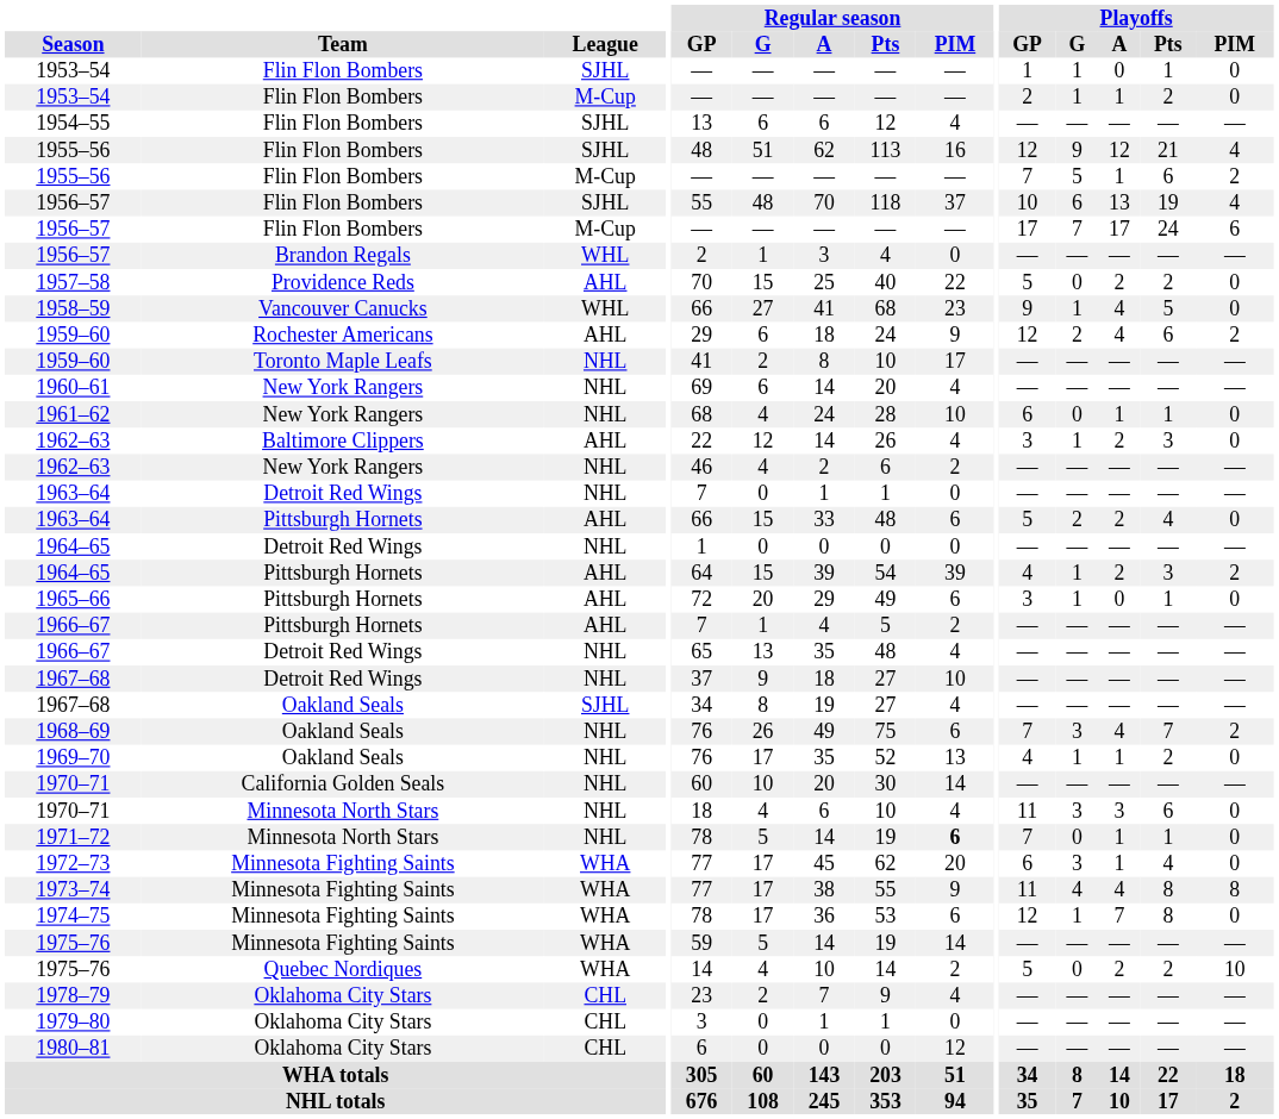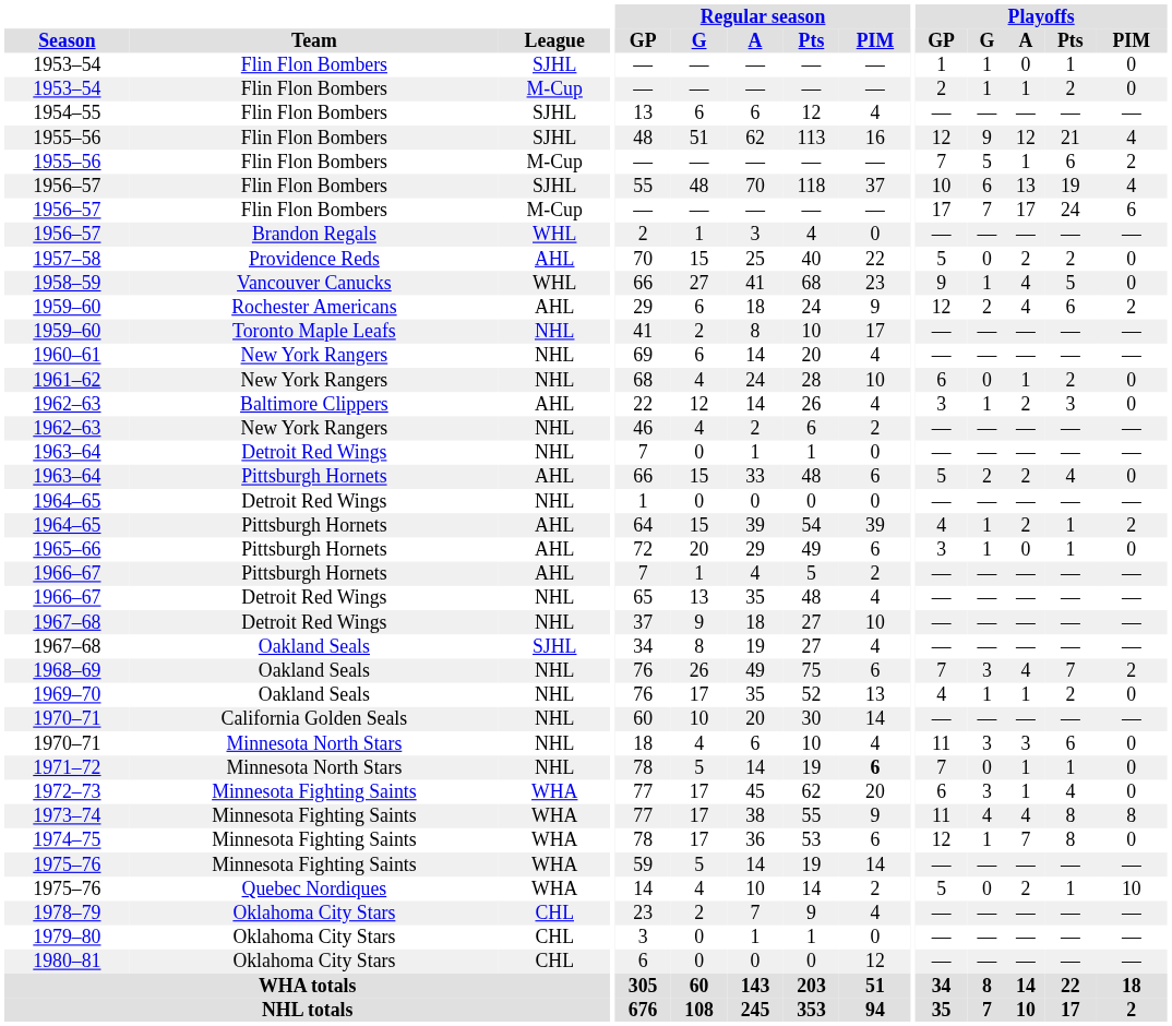 <table border="0" cellpadding="1" cellspacing="0" style="text-align:center; width:60em">
 <tr bgcolor="#e0e0e0">
 <th colspan="3" bgcolor="#ffffff"></th>
 <th rowspan="100" bgcolor="#ffffff"></th>
 <th colspan="5"><a href='#'>Regular season</a></th>
 <th rowspan="100" bgcolor="#ffffff"></th>
 <th colspan="5"><a href='#'>Playoffs</a></th>
 </tr>
 <tr bgcolor="#e0e0e0">
 <th><a href='#'>Season</a></th>
 <th>Team</th>
 <th>League</th>
 <th>GP</th>
 <th><a href='#'>G</a></th>
 <th><a href='#'>A</a></th>
 <th><a href='#'>Pts</a></th>
 <th><a href='#'>PIM</a></th>
 <th>GP</th>
 <th>G</th>
 <th>A</th>
 <th>Pts</th>
 <th>PIM</th>
 </tr>
 <tr>
 <td>1953–54</td>
 <td><a href='#'>Flin Flon Bombers</a></td>
 <td><a href='#'>SJHL</a></td>
 <td>—</td>
 <td>—</td>
 <td>—</td>
 <td>—</td>
 <td>—</td>
 <td>1</td>
 <td>1</td>
 <td>0</td>
 <td>1</td>
 <td>0</td>
 </tr>
 <tr bgcolor="#f0f0f0">
 <td><a href='#'>1953–54</a></td>
 <td>Flin Flon Bombers</td>
 <td><a href='#'>M-Cup</a></td>
 <td>—</td>
 <td>—</td>
 <td>—</td>
 <td>—</td>
 <td>—</td>
 <td>2</td>
 <td>1</td>
 <td>1</td>
 <td>2</td>
 <td>0</td>
 </tr>
 <tr>
 <td>1954–55</td>
 <td>Flin Flon Bombers</td>
 <td>SJHL</td>
 <td>13</td>
 <td>6</td>
 <td>6</td>
 <td>12</td>
 <td>4</td>
 <td>—</td>
 <td>—</td>
 <td>—</td>
 <td>—</td>
 <td>—</td>
 </tr>
 <tr bgcolor="#f0f0f0">
 <td>1955–56</td>
 <td>Flin Flon Bombers</td>
 <td>SJHL</td>
 <td>48</td>
 <td>51</td>
 <td>62</td>
 <td>113</td>
 <td>16</td>
 <td>12</td>
 <td>9</td>
 <td>12</td>
 <td>21</td>
 <td>4</td>
 </tr>
 <tr>
 <td><a href='#'>1955–56</a></td>
 <td>Flin Flon Bombers</td>
 <td>M-Cup</td>
 <td>—</td>
 <td>—</td>
 <td>—</td>
 <td>—</td>
 <td>—</td>
 <td>7</td>
 <td>5</td>
 <td>1</td>
 <td>6</td>
 <td>2</td>
 </tr>
 <tr bgcolor="#f0f0f0">
 <td>1956–57</td>
 <td>Flin Flon Bombers</td>
 <td>SJHL</td>
 <td>55</td>
 <td>48</td>
 <td>70</td>
 <td>118</td>
 <td>37</td>
 <td>10</td>
 <td>6</td>
 <td>13</td>
 <td>19</td>
 <td>4</td>
 </tr>
 <tr>
 <td><a href='#'>1956–57</a></td>
 <td>Flin Flon Bombers</td>
 <td>M-Cup</td>
 <td>—</td>
 <td>—</td>
 <td>—</td>
 <td>—</td>
 <td>—</td>
 <td>17</td>
 <td>7</td>
 <td>17</td>
 <td>24</td>
 <td>6</td>
 </tr>
 <tr bgcolor="#f0f0f0">
 <td><a href='#'>1956–57</a></td>
 <td><a href='#'>Brandon Regals</a></td>
 <td><a href='#'>WHL</a></td>
 <td>2</td>
 <td>1</td>
 <td>3</td>
 <td>4</td>
 <td>0</td>
 <td>—</td>
 <td>—</td>
 <td>—</td>
 <td>—</td>
 <td>—</td>
 </tr>
 <tr>
 <td><a href='#'>1957–58</a></td>
 <td><a href='#'>Providence Reds</a></td>
 <td><a href='#'>AHL</a></td>
 <td>70</td>
 <td>15</td>
 <td>25</td>
 <td>40</td>
 <td>22</td>
 <td>5</td>
 <td>0</td>
 <td>2</td>
 <td>2</td>
 <td>0</td>
 </tr>
 <tr bgcolor="#f0f0f0">
 <td><a href='#'>1958–59</a></td>
 <td><a href='#'>Vancouver Canucks</a></td>
 <td>WHL</td>
 <td>66</td>
 <td>27</td>
 <td>41</td>
 <td>68</td>
 <td>23</td>
 <td>9</td>
 <td>1</td>
 <td>4</td>
 <td>5</td>
 <td>0</td>
 </tr>
 <tr>
 <td><a href='#'>1959–60</a></td>
 <td><a href='#'>Rochester Americans</a></td>
 <td>AHL</td>
 <td>29</td>
 <td>6</td>
 <td>18</td>
 <td>24</td>
 <td>9</td>
 <td>12</td>
 <td>2</td>
 <td>4</td>
 <td>6</td>
 <td>2</td>
 </tr>
 <tr bgcolor="#f0f0f0">
 <td><a href='#'>1959–60</a></td>
 <td><a href='#'>Toronto Maple Leafs</a></td>
 <td><a href='#'>NHL</a></td>
 <td>41</td>
 <td>2</td>
 <td>8</td>
 <td>10</td>
 <td>17</td>
 <td>—</td>
 <td>—</td>
 <td>—</td>
 <td>—</td>
 <td>—</td>
 </tr>
 <tr>
 <td><a href='#'>1960–61</a></td>
 <td><a href='#'>New York Rangers</a></td>
 <td>NHL</td>
 <td>69</td>
 <td>6</td>
 <td>14</td>
 <td>20</td>
 <td>4</td>
 <td>—</td>
 <td>—</td>
 <td>—</td>
 <td>—</td>
 <td>—</td>
 </tr>
 <tr bgcolor="#f0f0f0">
 <td><a href='#'>1961–62</a></td>
 <td>New York Rangers</td>
 <td>NHL</td>
 <td>68</td>
 <td>4</td>
 <td>24</td>
 <td>28</td>
 <td>10</td>
 <td>6</td>
 <td>0</td>
 <td>1</td>
-<td>1</td>
+<td>2</td>
 <td>0</td>
 </tr>
 <tr>
 <td><a href='#'>1962–63</a></td>
 <td><a href='#'>Baltimore Clippers</a></td>
 <td>AHL</td>
 <td>22</td>
 <td>12</td>
 <td>14</td>
 <td>26</td>
 <td>4</td>
 <td>3</td>
 <td>1</td>
 <td>2</td>
 <td>3</td>
 <td>0</td>
 </tr>
 <tr bgcolor="#f0f0f0">
 <td><a href='#'>1962–63</a></td>
 <td>New York Rangers</td>
 <td>NHL</td>
 <td>46</td>
 <td>4</td>
 <td>2</td>
 <td>6</td>
 <td>2</td>
 <td>—</td>
 <td>—</td>
 <td>—</td>
 <td>—</td>
 <td>—</td>
 </tr>
 <tr>
 <td><a href='#'>1963–64</a></td>
 <td><a href='#'>Detroit Red Wings</a></td>
 <td>NHL</td>
 <td>7</td>
 <td>0</td>
 <td>1</td>
 <td>1</td>
 <td>0</td>
 <td>—</td>
 <td>—</td>
 <td>—</td>
 <td>—</td>
 <td>—</td>
 </tr>
 <tr bgcolor="#f0f0f0">
 <td><a href='#'>1963–64</a></td>
 <td><a href='#'>Pittsburgh Hornets</a></td>
 <td>AHL</td>
 <td>66</td>
 <td>15</td>
 <td>33</td>
 <td>48</td>
 <td>6</td>
 <td>5</td>
 <td>2</td>
 <td>2</td>
 <td>4</td>
 <td>0</td>
 </tr>
 <tr>
 <td><a href='#'>1964–65</a></td>
 <td>Detroit Red Wings</td>
 <td>NHL</td>
 <td>1</td>
 <td>0</td>
 <td>0</td>
 <td>0</td>
 <td>0</td>
 <td>—</td>
 <td>—</td>
 <td>—</td>
 <td>—</td>
 <td>—</td>
 </tr>
 <tr bgcolor="#f0f0f0">
 <td><a href='#'>1964–65</a></td>
 <td>Pittsburgh Hornets</td>
 <td>AHL</td>
 <td>64</td>
 <td>15</td>
 <td>39</td>
 <td>54</td>
 <td>39</td>
 <td>4</td>
 <td>1</td>
 <td>2</td>
-<td>3</td>
+<td>1</td>
 <td>2</td>
 </tr>
 <tr>
 <td><a href='#'>1965–66</a></td>
 <td>Pittsburgh Hornets</td>
 <td>AHL</td>
 <td>72</td>
 <td>20</td>
 <td>29</td>
 <td>49</td>
 <td>6</td>
 <td>3</td>
 <td>1</td>
 <td>0</td>
 <td>1</td>
 <td>0</td>
 </tr>
 <tr bgcolor="#f0f0f0">
 <td><a href='#'>1966–67</a></td>
 <td>Pittsburgh Hornets</td>
 <td>AHL</td>
 <td>7</td>
 <td>1</td>
 <td>4</td>
 <td>5</td>
 <td>2</td>
 <td>—</td>
 <td>—</td>
 <td>—</td>
 <td>—</td>
 <td>—</td>
 </tr>
 <tr>
 <td><a href='#'>1966–67</a></td>
 <td>Detroit Red Wings</td>
 <td>NHL</td>
 <td>65</td>
 <td>13</td>
 <td>35</td>
 <td>48</td>
 <td>4</td>
 <td>—</td>
 <td>—</td>
 <td>—</td>
 <td>—</td>
 <td>—</td>
 </tr>
 <tr bgcolor="#f0f0f0">
 <td><a href='#'>1967–68</a></td>
 <td>Detroit Red Wings</td>
 <td>NHL</td>
 <td>37</td>
 <td>9</td>
 <td>18</td>
 <td>27</td>
 <td>10</td>
 <td>—</td>
 <td>—</td>
 <td>—</td>
 <td>—</td>
 <td>—</td>
 </tr>
 <tr>
 <td>1967–68</td>
 <td><a href='#'>Oakland Seals</a></td>
 <td><a href='#'>SJHL</a></td>
 <td>34</td>
 <td>8</td>
 <td>19</td>
 <td>27</td>
 <td>4</td>
 <td>—</td>
 <td>—</td>
 <td>—</td>
 <td>—</td>
 <td>—</td>
 </tr>
 <tr bgcolor="#f0f0f0">
 <td><a href='#'>1968–69</a></td>
 <td>Oakland Seals</td>
 <td>NHL</td>
 <td>76</td>
 <td>26</td>
 <td>49</td>
 <td>75</td>
 <td>6</td>
 <td>7</td>
 <td>3</td>
 <td>4</td>
 <td>7</td>
 <td>2</td>
 </tr>
 <tr>
 <td><a href='#'>1969–70</a></td>
 <td>Oakland Seals</td>
 <td>NHL</td>
 <td>76</td>
 <td>17</td>
 <td>35</td>
 <td>52</td>
 <td>13</td>
 <td>4</td>
 <td>1</td>
 <td>1</td>
 <td>2</td>
 <td>0</td>
 </tr>
 <tr bgcolor="#f0f0f0">
 <td><a href='#'>1970–71</a></td>
 <td>California Golden Seals</td>
 <td>NHL</td>
 <td>60</td>
 <td>10</td>
 <td>20</td>
 <td>30</td>
 <td>14</td>
 <td>—</td>
 <td>—</td>
 <td>—</td>
 <td>—</td>
 <td>—</td>
 </tr>
 <tr>
 <td>1970–71</td>
 <td><a href='#'>Minnesota North Stars</a></td>
 <td>NHL</td>
 <td>18</td>
 <td>4</td>
 <td>6</td>
 <td>10</td>
 <td>4</td>
 <td>11</td>
 <td>3</td>
 <td>3</td>
 <td>6</td>
 <td>0</td>
 </tr>
 <tr bgcolor="#f0f0f0">
 <td><a href='#'>1971–72</a></td>
 <td>Minnesota North Stars</td>
 <td>NHL</td>
 <td>78</td>
 <td>5</td>
 <td>14</td>
 <td>19</td>
 <td><strong>6</strong></td>
 <td>7</td>
 <td>0</td>
 <td>1</td>
 <td>1</td>
 <td>0</td>
 </tr>
 <tr>
 <td><a href='#'>1972–73</a></td>
 <td><a href='#'>Minnesota Fighting Saints</a></td>
 <td><a href='#'>WHA</a></td>
 <td>77</td>
 <td>17</td>
 <td>45</td>
 <td>62</td>
 <td>20</td>
 <td>6</td>
 <td>3</td>
 <td>1</td>
 <td>4</td>
 <td>0</td>
 </tr>
 <tr bgcolor="#f0f0f0">
 <td><a href='#'>1973–74</a></td>
 <td>Minnesota Fighting Saints</td>
 <td>WHA</td>
 <td>77</td>
 <td>17</td>
 <td>38</td>
 <td>55</td>
 <td>9</td>
 <td>11</td>
 <td>4</td>
 <td>4</td>
 <td>8</td>
 <td>8</td>
 </tr>
 <tr>
 <td><a href='#'>1974–75</a></td>
 <td>Minnesota Fighting Saints</td>
 <td>WHA</td>
 <td>78</td>
 <td>17</td>
 <td>36</td>
 <td>53</td>
 <td>6</td>
 <td>12</td>
 <td>1</td>
 <td>7</td>
 <td>8</td>
 <td>0</td>
 </tr>
 <tr bgcolor="#f0f0f0">
 <td><a href='#'>1975–76</a></td>
 <td>Minnesota Fighting Saints</td>
 <td>WHA</td>
 <td>59</td>
 <td>5</td>
 <td>14</td>
 <td>19</td>
 <td>14</td>
 <td>—</td>
 <td>—</td>
 <td>—</td>
 <td>—</td>
 <td>—</td>
 </tr>
 <tr>
 <td>1975–76</td>
 <td><a href='#'>Quebec Nordiques</a></td>
 <td>WHA</td>
 <td>14</td>
 <td>4</td>
 <td>10</td>
 <td>14</td>
 <td>2</td>
 <td>5</td>
 <td>0</td>
 <td>2</td>
-<td>2</td>
+<td>1</td>
 <td>10</td>
 </tr>
 <tr bgcolor="#f0f0f0">
 <td><a href='#'>1978–79</a></td>
 <td><a href='#'>Oklahoma City Stars</a></td>
 <td><a href='#'>CHL</a></td>
 <td>23</td>
 <td>2</td>
 <td>7</td>
 <td>9</td>
 <td>4</td>
 <td>—</td>
 <td>—</td>
 <td>—</td>
 <td>—</td>
 <td>—</td>
 </tr>
 <tr>
 <td><a href='#'>1979–80</a></td>
 <td>Oklahoma City Stars</td>
 <td>CHL</td>
 <td>3</td>
 <td>0</td>
 <td>1</td>
 <td>1</td>
 <td>0</td>
 <td>—</td>
 <td>—</td>
 <td>—</td>
 <td>—</td>
 <td>—</td>
 </tr>
 <tr bgcolor="#f0f0f0">
 <td><a href='#'>1980–81</a></td>
 <td>Oklahoma City Stars</td>
 <td>CHL</td>
 <td>6</td>
 <td>0</td>
 <td>0</td>
 <td>0</td>
 <td>12</td>
 <td>—</td>
 <td>—</td>
 <td>—</td>
 <td>—</td>
 <td>—</td>
 </tr>
 <tr bgcolor="#e0e0e0">
 <th colspan="3">WHA totals</th>
 <th>305</th>
 <th>60</th>
 <th>143</th>
 <th>203</th>
 <th>51</th>
 <th>34</th>
 <th>8</th>
 <th>14</th>
 <th>22</th>
 <th>18</th>
 </tr>
 <tr bgcolor="#e0e0e0">
 <th colspan="3">NHL totals</th>
 <th>676</th>
 <th>108</th>
 <th>245</th>
 <th>353</th>
 <th>94</th>
 <th>35</th>
 <th>7</th>
 <th>10</th>
 <th>17</th>
 <th>2</th>
 </tr>
 </table>
